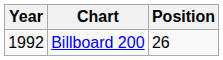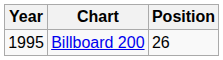 <table class="wikitable">
 <tr>
 <th>Year</th>
 <th>Chart</th>
 <th>Position</th>
 </tr>
 <tr>
-<td>1992</td>
+<td>1995</td>
 <td><a href='#'>Billboard 200</a></td>
 <td>26</td>
 </tr>
 </table>
